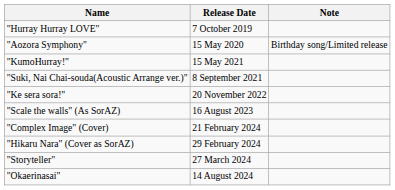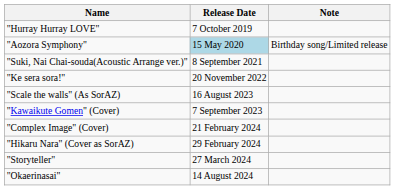 <table class="sortable wikitable" style="font-size:small">
 <tr>
 <th>Name</th>
 <th>Release Date</th>
 <th>Note</th>
 </tr>
 <tr>
 <td>"Hurray Hurray LOVE"</td>
 <td>7 October 2019</td>
 <td></td>
 </tr>
 <tr>
 <td>"Aozora Symphony"</td>
-<td>15 May 2020</td>
+<td style="background: lightblue;">15 May 2020</td>
 <td>Birthday song/Limited release</td>
-</tr>
-<tr>
-<td>"KumoHurray!"</td>
-<td>15 May 2021</td>
-<td></td>
 </tr>
 <tr>
 <td>"Suki, Nai Chai-souda(Acoustic Arrange ver.)"</td>
 <td>8 September 2021</td>
 <td></td>
 </tr>
 <tr>
 <td>"Ke sera sora!"</td>
 <td>20 November 2022</td>
 <td></td>
 </tr>
 <tr>
 <td>"Scale the walls" (As SorAZ)</td>
 <td>16 August 2023</td>
+<td></td>
+</tr>
+<tr>
+<td>"<a href='#'>Kawaikute Gomen</a>" (Cover)</td>
+<td>7 September 2023</td>
 <td></td>
 </tr>
 <tr>
 <td>"Complex Image" (Cover)</td>
 <td>21 February 2024</td>
 <td></td>
 </tr>
 <tr>
 <td>"Hikaru Nara" (Cover as SorAZ)</td>
 <td>29 February 2024</td>
 <td></td>
 </tr>
 <tr>
 <td>"Storyteller"</td>
 <td>27 March 2024</td>
 <td></td>
 </tr>
 <tr>
 <td>"Okaerinasai"</td>
 <td>14 August 2024</td>
 </tr>
 </table>
